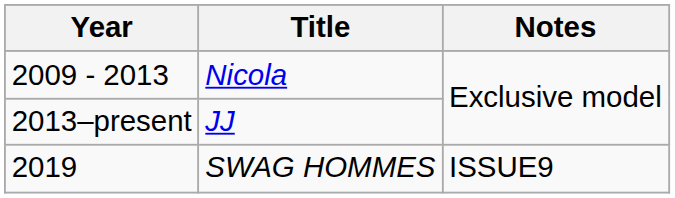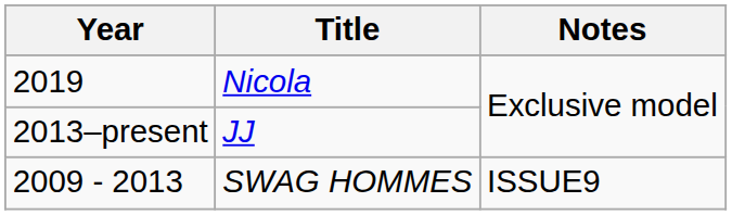 <table class="wikitable">
 <tr>
 <th>Year</th>
 <th>Title</th>
 <th>Notes</th>
 </tr>
 <tr>
-<td>2009 - 2013</td>
+<td>2019</td>
 <td><em><a href='#'>Nicola</a></em></td>
 <td rowspan="2">Exclusive model</td>
 </tr>
 <tr>
 <td>2013–present</td>
 <td><em><a href='#'>JJ</a></em></td>
 </tr>
 <tr>
-<td>2019</td>
+<td>2009 - 2013</td>
 <td><em>SWAG HOMMES</em></td>
 <td>ISSUE9</td>
 </tr>
 </table>
